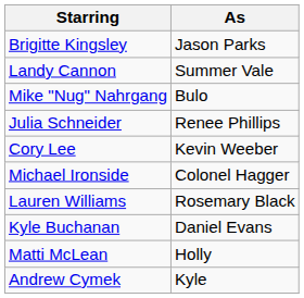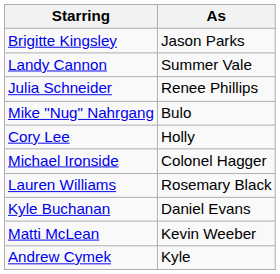 <table class="wikitable">
 <tr>
 <th>Starring</th>
 <th>As</th>
 </tr>
 <tr>
 <td><a href='#'>Brigitte Kingsley</a></td>
 <td>Jason Parks</td>
 </tr>
 <tr>
 <td><a href='#'>Landy Cannon</a></td>
 <td>Summer Vale</td>
 </tr>
 <tr>
+<td><a href='#'>Julia Schneider</a></td>
+<td>Renee Phillips</td>
+</tr>
+<tr>
 <td><a href='#'>Mike "Nug" Nahrgang</a></td>
 <td>Bulo</td>
 </tr>
 <tr>
-<td><a href='#'>Julia Schneider</a></td>
-<td>Renee Phillips</td>
-</tr>
-<tr>
 <td><a href='#'>Cory Lee</a></td>
-<td>Kevin Weeber</td>
+<td>Holly</td>
 </tr>
 <tr>
 <td><a href='#'>Michael Ironside</a></td>
 <td>Colonel Hagger</td>
 </tr>
 <tr>
 <td><a href='#'>Lauren Williams</a></td>
 <td>Rosemary Black</td>
 </tr>
 <tr>
 <td><a href='#'>Kyle Buchanan</a></td>
 <td>Daniel Evans</td>
 </tr>
 <tr>
 <td><a href='#'>Matti McLean</a></td>
-<td>Holly</td>
+<td>Kevin Weeber</td>
 </tr>
 <tr>
 <td><a href='#'>Andrew Cymek</a></td>
 <td>Kyle</td>
 </tr>
 </table>
